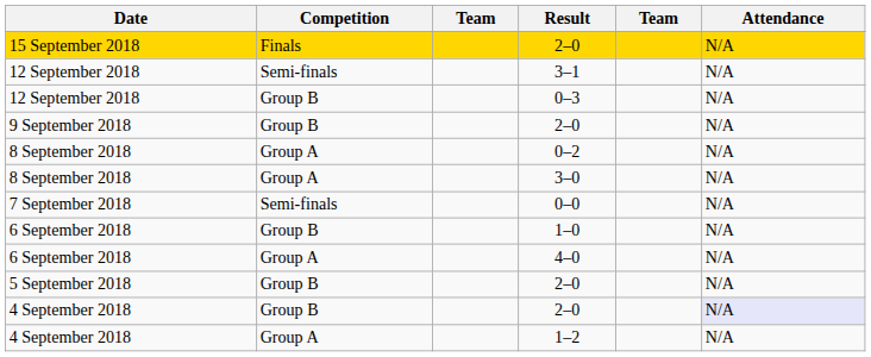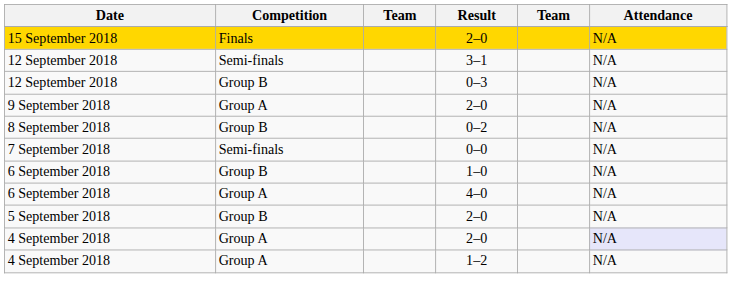 <table class="wikitable" style="text-align: left;" width="65%">
 <tr>
 <th>Date</th>
 <th>Competition</th>
 <th>Team</th>
 <th>Result</th>
 <th>Team</th>
 <th>Attendance</th>
 </tr>
 <tr>
 </tr>
 <tr bgcolor=gold>
 <td>15 September 2018</td>
 <td>Finals</td>
 <td></td>
 <td align=center>2–0</td>
 <td></td>
 <td>N/A</td>
 </tr>
 <tr>
 <td>12 September 2018</td>
 <td>Semi-finals</td>
 <td></td>
 <td align=center>3–1</td>
 <td></td>
 <td>N/A</td>
 </tr>
 <tr>
 <td>12 September 2018</td>
 <td>Group B</td>
 <td></td>
 <td align=center>0–3</td>
 <td></td>
 <td>N/A</td>
 </tr>
 <tr>
 <td>9 September 2018</td>
-<td>Group B</td>
+<td>Group A</td>
 <td></td>
 <td align=center>2–0</td>
 <td></td>
 <td>N/A</td>
 </tr>
 <tr>
 <td>8 September 2018</td>
-<td>Group A</td>
+<td>Group B</td>
 <td></td>
 <td align=center>0–2</td>
-<td></td>
-<td>N/A</td>
-</tr>
-<tr>
-<td>8 September 2018</td>
-<td>Group A</td>
-<td></td>
-<td align=center>3–0</td>
 <td></td>
 <td>N/A</td>
 </tr>
 <tr>
 <td>7 September 2018</td>
 <td>Semi-finals</td>
 <td></td>
 <td align=center>0–0</td>
 <td></td>
 <td>N/A</td>
 </tr>
 <tr>
 <td>6 September 2018</td>
 <td>Group B</td>
 <td></td>
 <td align=center>1–0</td>
 <td></td>
 <td>N/A</td>
 </tr>
 <tr>
 <td>6 September 2018</td>
 <td>Group A</td>
 <td></td>
 <td align=center>4–0</td>
 <td></td>
 <td>N/A</td>
 </tr>
 <tr>
 <td>5 September 2018</td>
 <td>Group B</td>
 <td></td>
 <td align=center>2–0</td>
 <td></td>
 <td>N/A</td>
 </tr>
 <tr>
 <td>4 September 2018</td>
-<td>Group B</td>
+<td>Group A</td>
 <td></td>
 <td align=center>2–0</td>
 <td></td>
 <td style="background: lavender;">N/A</td>
 </tr>
 <tr>
 <td>4 September 2018</td>
 <td>Group A</td>
 <td></td>
 <td align=center>1–2</td>
 <td></td>
 <td>N/A</td>
 </tr>
 </table>
